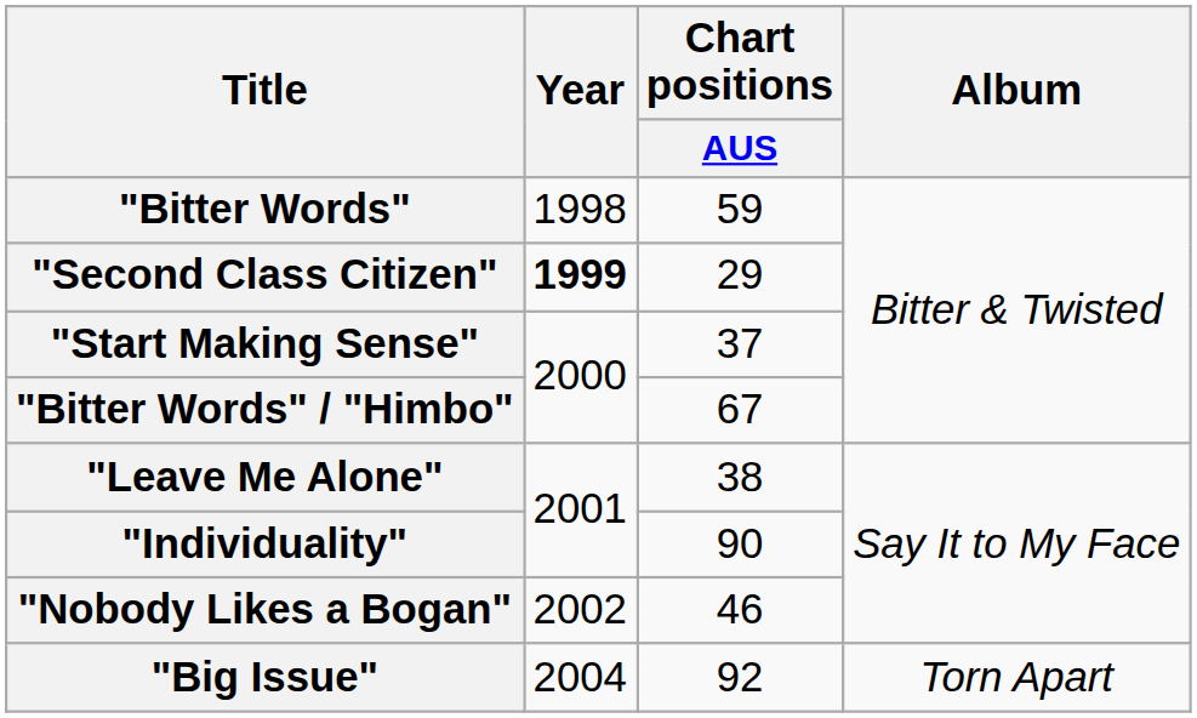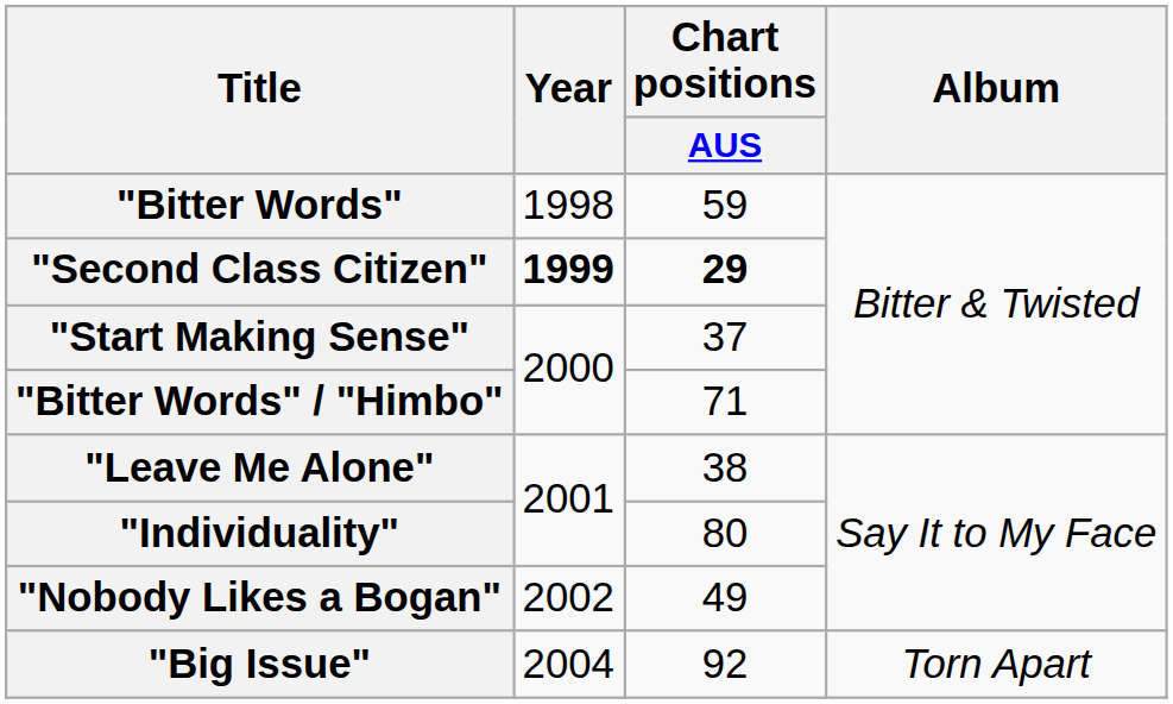 <table class="wikitable plainrowheaders" style="text-align:center">
 <tr>
 <th scope="col" rowspan="2">Title</th>
 <th scope="col" rowspan="2">Year</th>
 <th scope="col" colspan="1">Chart positions</th>
 <th scope="col" rowspan="2">Album</th>
 </tr>
 <tr>
 <th scope="col" style="width:3em;font-size:85%"><a href='#'>AUS</a><br></th>
 </tr>
 <tr>
 <th scope="row">"Bitter Words"</th>
 <td>1998</td>
 <td>59</td>
 <td rowspan=4><em>Bitter & Twisted</em></td>
 </tr>
 <tr>
 <th scope="row">"Second Class Citizen"</th>
 <td><strong>1999</strong></td>
-<td>29</td>
+<td><strong>29</strong></td>
 </tr>
 <tr>
 <th scope="row">"Start Making Sense"</th>
 <td rowspan=2>2000</td>
 <td>37</td>
 </tr>
 <tr>
 <th scope="row">"Bitter Words" / "Himbo"</th>
-<td>67</td>
+<td>71</td>
 </tr>
 <tr>
 <th scope="row">"Leave Me Alone"</th>
 <td rowspan=2>2001</td>
 <td>38</td>
 <td rowspan=3><em>Say It to My Face</em></td>
 </tr>
 <tr>
 <th scope="row">"Individuality"</th>
-<td>90</td>
+<td>80</td>
 </tr>
 <tr>
 <th scope="row">"Nobody Likes a Bogan"</th>
 <td>2002</td>
-<td>46</td>
+<td>49</td>
 </tr>
 <tr>
 <th scope="row">"Big Issue"</th>
 <td>2004</td>
 <td>92</td>
 <td><em>Torn Apart</em></td>
 </tr>
 </table>
